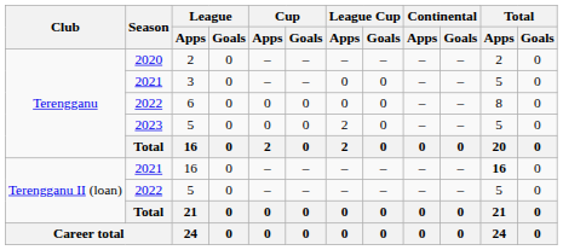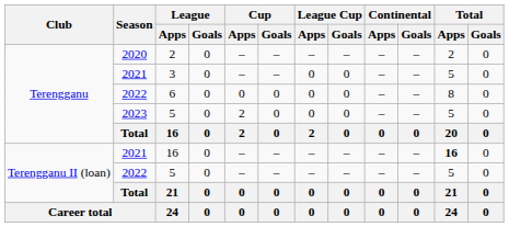 <table class="wikitable" style="text-align: center;">
 <tr>
 <th rowspan="2">Club</th>
 <th rowspan="2">Season</th>
 <th colspan="2">League</th>
 <th colspan="2">Cup</th>
 <th colspan="2">League Cup</th>
 <th colspan="2">Continental</th>
 <th colspan="2">Total</th>
 </tr>
 <tr>
 <th>Apps</th>
 <th>Goals</th>
 <th>Apps</th>
 <th>Goals</th>
 <th>Apps</th>
 <th>Goals</th>
 <th>Apps</th>
 <th>Goals</th>
 <th>Apps</th>
 <th>Goals</th>
 </tr>
 <tr>
 <td rowspan="5" valign="center"><a href='#'>Terengganu</a></td>
 <td><a href='#'>2020</a></td>
 <td>2</td>
 <td>0</td>
 <td>–</td>
 <td>–</td>
 <td>–</td>
 <td>–</td>
 <td>–</td>
 <td>–</td>
 <td>2</td>
 <td>0</td>
 </tr>
 <tr>
 <td><a href='#'>2021</a></td>
 <td>3</td>
 <td>0</td>
 <td>–</td>
 <td>–</td>
 <td>0</td>
 <td>0</td>
 <td>–</td>
 <td>–</td>
 <td>5</td>
 <td>0</td>
 </tr>
 <tr>
 <td><a href='#'>2022</a></td>
 <td>6</td>
 <td>0</td>
 <td>0</td>
 <td>0</td>
 <td>0</td>
 <td>0</td>
 <td>–</td>
 <td>–</td>
 <td>8</td>
 <td>0</td>
 </tr>
 <tr>
 <td><a href='#'>2023</a></td>
 <td>5</td>
 <td>0</td>
+<td>2</td>
 <td>0</td>
 <td>0</td>
-<td>2</td>
 <td>0</td>
 <td>–</td>
 <td>–</td>
 <td>5</td>
 <td>0</td>
 </tr>
 <tr>
 <th>Total</th>
 <th>16</th>
 <th>0</th>
 <th>2</th>
 <th>0</th>
 <th>2</th>
 <th>0</th>
 <th>0</th>
 <th>0</th>
 <th>20</th>
 <th>0</th>
 </tr>
 <tr>
 <td rowspan="3" valign="center"><a href='#'>Terengganu II</a> (loan)</td>
 <td><a href='#'>2021</a></td>
 <td>16</td>
 <td>0</td>
 <td>–</td>
 <td>–</td>
 <td>–</td>
 <td>–</td>
 <td>–</td>
 <td>–</td>
 <td><strong>16</strong></td>
 <td>0</td>
 </tr>
 <tr>
 <td><a href='#'>2022</a></td>
 <td>5</td>
 <td>0</td>
 <td>–</td>
 <td>–</td>
 <td>–</td>
 <td>–</td>
 <td>–</td>
 <td>–</td>
 <td>5</td>
 <td>0</td>
 </tr>
 <tr>
 <th>Total</th>
 <th>21</th>
 <th>0</th>
 <th>0</th>
 <th>0</th>
 <th>0</th>
 <th>0</th>
 <th>0</th>
 <th>0</th>
 <th>21</th>
 <th>0</th>
 </tr>
 <tr>
 <th colspan=2>Career total</th>
 <th>24</th>
 <th>0</th>
 <th>0</th>
 <th>0</th>
 <th>0</th>
 <th>0</th>
 <th>0</th>
 <th>0</th>
 <th>24</th>
 <th>0</th>
 </tr>
 </table>
